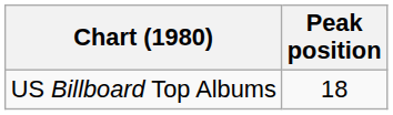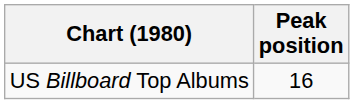 <table class="wikitable">
 <tr>
 <th>Chart (1980)</th>
 <th>Peak<br>position</th>
 </tr>
 <tr>
 <td>US <em>Billboard</em> Top Albums</td>
-<td align="center">18</td>
+<td align="center">16</td>
 </tr>
 </table>
